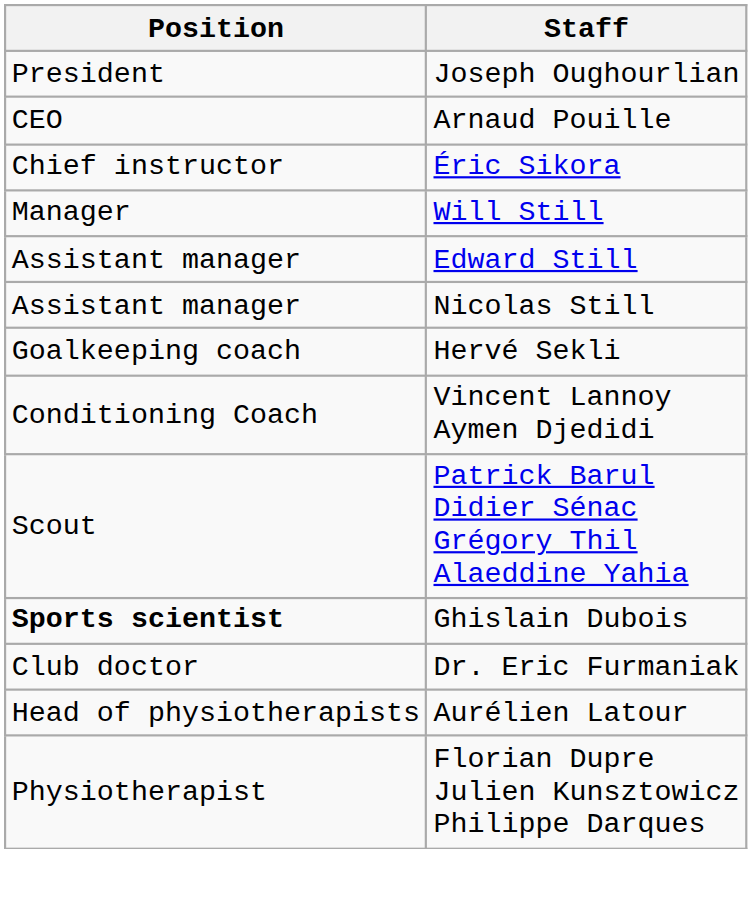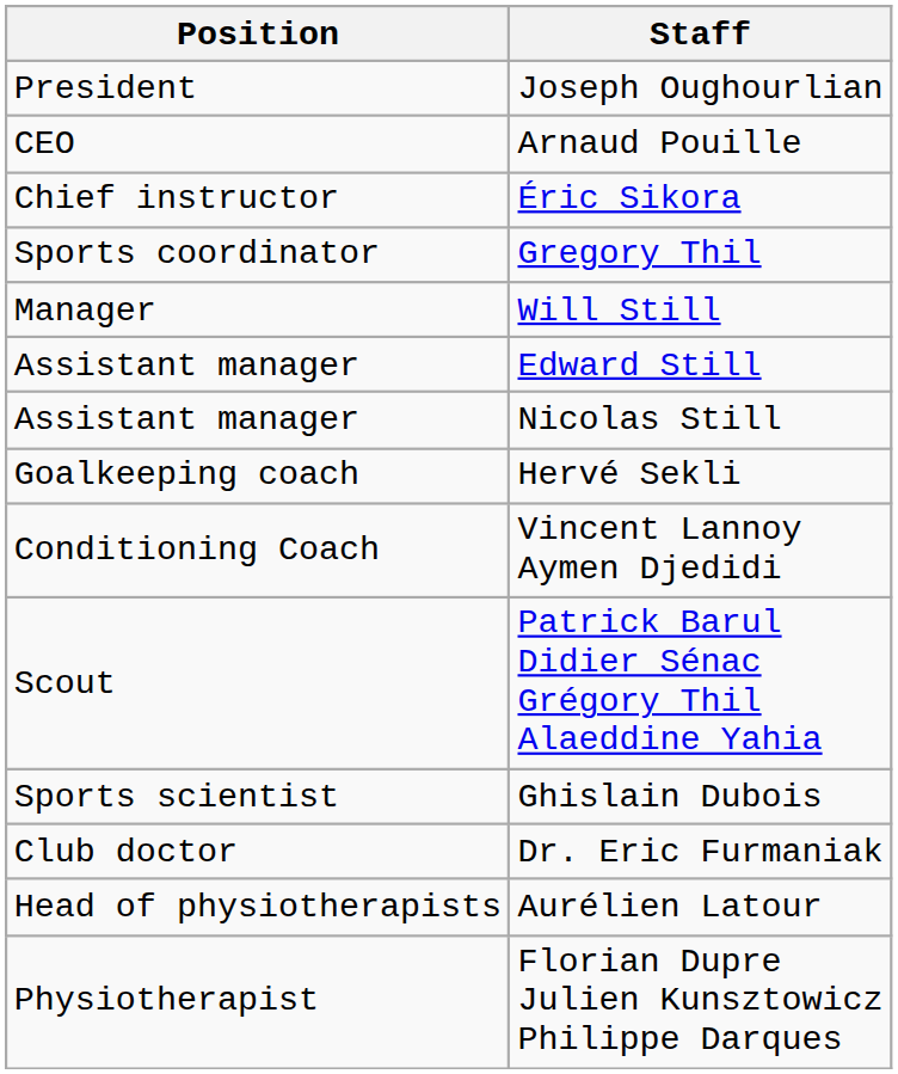 <table class="wikitable">
 <tr>
 <th>Position</th>
 <th>Staff</th>
 </tr>
 <tr>
 <td>President</td>
 <td> Joseph Oughourlian</td>
 </tr>
 <tr>
 <td>CEO</td>
 <td> Arnaud Pouille</td>
 </tr>
 <tr>
 <td>Chief instructor</td>
 <td> <a href='#'>Éric Sikora</a></td>
+</tr>
+<tr>
+<td>Sports coordinator</td>
+<td> <a href='#'>Gregory Thil</a></td>
 </tr>
 <tr>
 <td>Manager</td>
 <td> <a href='#'>Will Still</a></td>
 </tr>
 <tr>
 <td>Assistant manager</td>
 <td> <a href='#'>Edward Still</a></td>
 </tr>
 <tr>
 <td>Assistant manager</td>
 <td> Nicolas Still</td>
 </tr>
 <tr>
 <td>Goalkeeping coach</td>
 <td> Hervé Sekli</td>
 </tr>
 <tr>
 <td>Conditioning Coach</td>
 <td> Vincent Lannoy  <br>  Aymen Djedidi</td>
 </tr>
 <tr>
 <td>Scout</td>
 <td> <a href='#'>Patrick Barul</a><br> <a href='#'>Didier Sénac</a><br> <a href='#'>Grégory Thil</a><br> <a href='#'>Alaeddine Yahia</a></td>
 </tr>
 <tr>
-<td><strong>Sports scientist</strong></td>
+<td>Sports scientist</td>
 <td> Ghislain Dubois</td>
 </tr>
 <tr>
 <td>Club doctor</td>
 <td> Dr. Eric Furmaniak</td>
 </tr>
 <tr>
 <td>Head of physiotherapists</td>
 <td> Aurélien Latour</td>
 </tr>
 <tr>
 <td>Physiotherapist</td>
 <td> Florian Dupre<br> Julien Kunsztowicz<br> Philippe Darques</td>
 </tr>
 </table>
